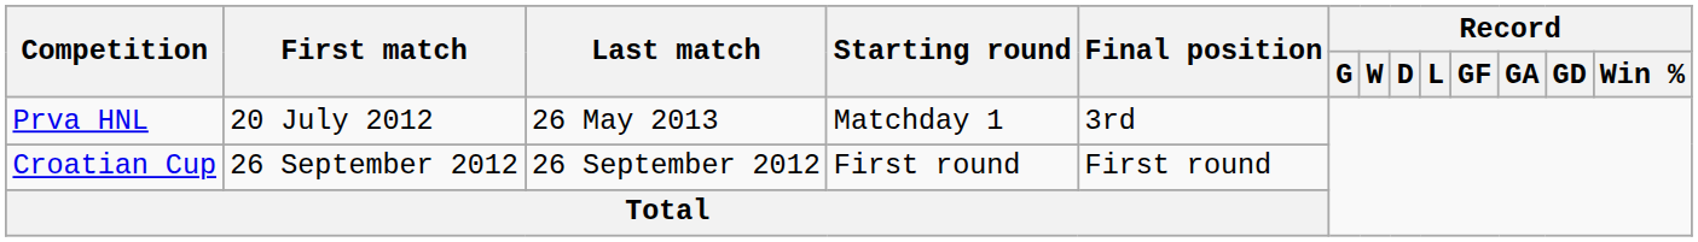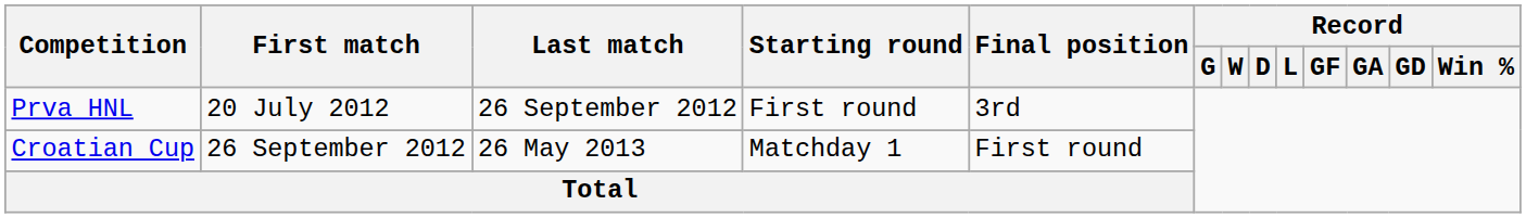 <table class="wikitable" style="text-align: center">
 <tr>
 <th rowspan="2">Competition</th>
 <th rowspan="2">First match</th>
 <th rowspan="2">Last match</th>
 <th rowspan="2">Starting round</th>
 <th rowspan="2">Final position</th>
 <th colspan="8">Record</th>
 </tr>
 <tr>
 <th>G</th>
 <th>W</th>
 <th>D</th>
 <th>L</th>
 <th>GF</th>
 <th>GA</th>
 <th>GD</th>
 <th>Win %</th>
 </tr>
 <tr>
 <td align=left><a href='#'>Prva HNL</a></td>
 <td align=left>20 July 2012</td>
-<td align=left>26 May 2013</td>
-<td align=left>Matchday 1</td>
+<td align=left>26 September 2012</td>
+<td align=left>First round</td>
 <td align=left>3rd<br></td>
 </tr>
 <tr>
 <td align=left><a href='#'>Croatian Cup</a></td>
 <td align=left>26 September 2012</td>
-<td align=left>26 September 2012</td>
-<td align=left>First round</td>
+<td align=left>26 May 2013</td>
+<td align=left>Matchday 1</td>
 <td align=left>First round<br></td>
 </tr>
 <tr>
 <th colspan="5">Total<br></th>
 </tr>
 </table>
